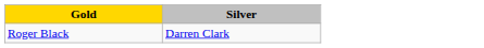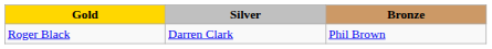 <table class="wikitable" style="text-align:left">
 <tr align="center">
 <td width=200 bgcolor=gold><strong>Gold</strong></td>
 <td width=200 bgcolor=silver><strong>Silver</strong></td>
+<td width=200 bgcolor=CC9966><strong>Bronze</strong></td>
 </tr>
 <tr>
 <td><a href='#'>Roger Black</a><br><em></em></td>
 <td><a href='#'>Darren Clark</a><br><em></em></td>
+<td><a href='#'>Phil Brown</a><br><em></em></td>
 </tr>
 </table>
